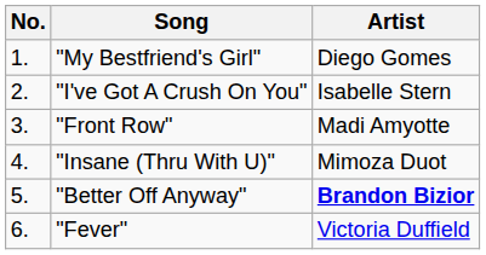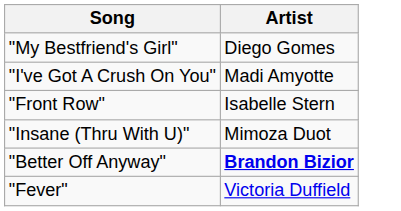 <table class="wikitable">
 <tr>
-<th>No.</th>
 <th>Song</th>
 <th>Artist</th>
 </tr>
 <tr>
-<td>1.</td>
 <td>"My Bestfriend's Girl"</td>
 <td>Diego Gomes</td>
 </tr>
 <tr>
-<td>2.</td>
 <td>"I've Got A Crush On You"</td>
+<td>Madi Amyotte</td>
+</tr>
+<tr>
+<td>"Front Row"</td>
 <td>Isabelle Stern</td>
 </tr>
 <tr>
-<td>3.</td>
-<td>"Front Row"</td>
-<td>Madi Amyotte</td>
-</tr>
-<tr>
-<td>4.</td>
 <td>"Insane (Thru With U)"</td>
 <td>Mimoza Duot</td>
 </tr>
 <tr>
-<td>5.</td>
 <td>"Better Off Anyway"</td>
 <td><strong><a href='#'>Brandon Bizior</a></strong></td>
 </tr>
 <tr>
-<td>6.</td>
 <td>"Fever"</td>
 <td><a href='#'>Victoria Duffield</a></td>
 </tr>
 </table>
